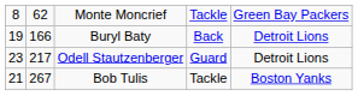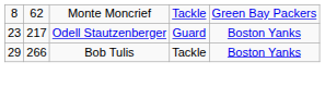 <table class="wikitable" style="text-align:center">
 <tr>
 <td>8</td>
 <td>62</td>
 <td>Monte Moncrief</td>
 <td><a href='#'>Tackle</a></td>
 <td><a href='#'>Green Bay Packers</a></td>
 </tr>
 <tr>
-<td>19</td>
-<td>166</td>
-<td>Buryl Baty</td>
-<td><a href='#'>Back</a></td>
-<td><a href='#'>Detroit Lions</a></td>
-</tr>
-<tr>
 <td>23</td>
 <td>217</td>
 <td><a href='#'>Odell Stautzenberger</a></td>
 <td><a href='#'>Guard</a></td>
-<td>Detroit Lions</td>
+<td><a href='#'>Boston Yanks</a></td>
 </tr>
 <tr>
-<td>21</td>
-<td>267</td>
+<td>29</td>
+<td>266</td>
 <td>Bob Tulis</td>
 <td>Tackle</td>
 <td><a href='#'>Boston Yanks</a></td>
 </tr>
 </table>
